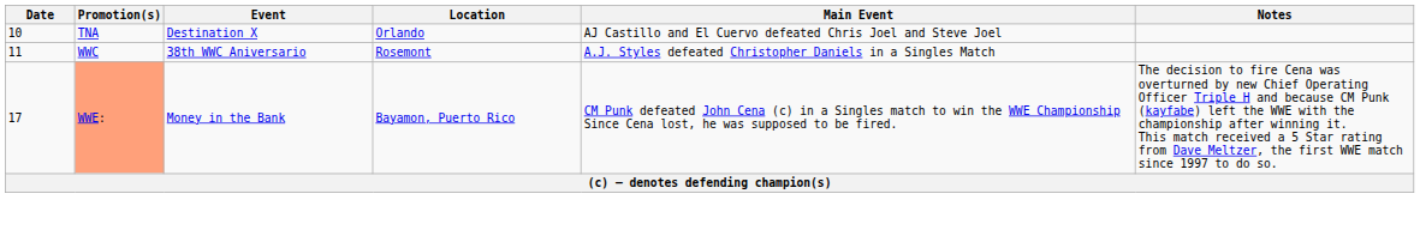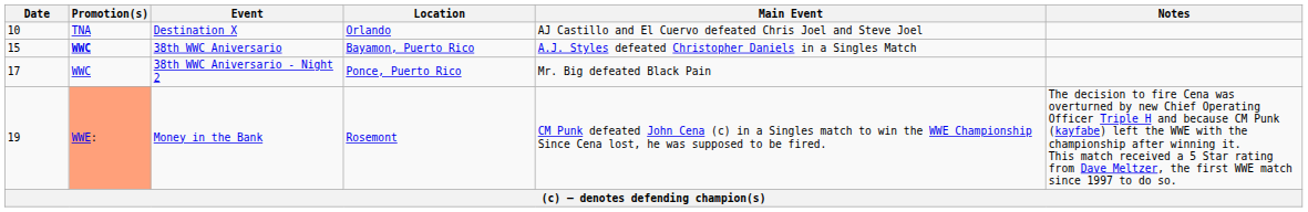 <table class="wikitable" style="width:100%;">
 <tr>
 <th width=5%>Date</th>
 <th width=5%>Promotion(s)</th>
 <th width=15%>Event</th>
 <th width=15%>Location</th>
 <th width=40%>Main Event</th>
 <th width=20%>Notes</th>
 </tr>
 <tr>
 <td>10</td>
 <td><a href='#'>TNA</a></td>
 <td><a href='#'>Destination X</a></td>
 <td><a href='#'>Orlando</a></td>
 <td>AJ Castillo and El Cuervo defeated Chris Joel and Steve Joel</td>
 <td></td>
 </tr>
 <tr>
-<td>11</td>
-<td><a href='#'>WWC</a></td>
+<td>15</td>
+<td><strong><a href='#'>WWC</a></strong></td>
 <td><a href='#'>38th WWC Aniversario</a></td>
-<td><a href='#'>Rosemont</a></td>
+<td><a href='#'>Bayamon, Puerto Rico</a></td>
 <td><a href='#'>A.J. Styles</a> defeated <a href='#'>Christopher Daniels</a> in a Singles Match</td>
 <td></td>
 </tr>
 <tr>
 <td>17</td>
+<td><a href='#'>WWC</a></td>
+<td><a href='#'>38th WWC Aniversario - Night 2</a></td>
+<td><a href='#'>Ponce, Puerto Rico</a></td>
+<td>Mr. Big defeated Black Pain</td>
+<td></td>
+</tr>
+<tr>
+<td>19</td>
 <td style="background: lightsalmon;"><a href='#'>WWE</a>:<br></td>
 <td><a href='#'>Money in the Bank</a></td>
-<td><a href='#'>Bayamon, Puerto Rico</a></td>
+<td><a href='#'>Rosemont</a></td>
 <td><a href='#'>CM Punk</a> defeated <a href='#'>John Cena</a> (c) in a Singles match to win the <a href='#'>WWE Championship</a><br>Since Cena lost, he was supposed to be fired.</td>
 <td>The decision to fire Cena was overturned by new Chief Operating Officer <a href='#'>Triple H</a> and because CM Punk (<a href='#'>kayfabe</a>) left the WWE with the championship after winning it.<br>This match received a 5 Star rating from <a href='#'>Dave Meltzer</a>, the first WWE match since 1997 to do so.</td>
 </tr>
 <tr>
 <th colspan="6">(c) – denotes defending champion(s)</th>
 </tr>
 </table>
